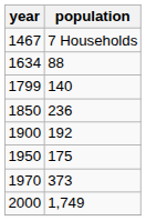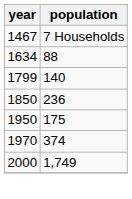 <table class="wikitable">
 <tr>
 <th>year</th>
 <th>population</th>
 </tr>
 <tr>
 <td>1467</td>
 <td>7 Households</td>
 </tr>
 <tr>
 <td>1634</td>
 <td>88</td>
 </tr>
 <tr>
 <td>1799</td>
 <td>140</td>
 </tr>
 <tr>
 <td>1850</td>
 <td>236</td>
 </tr>
 <tr>
-<td>1900</td>
-<td>192</td>
-</tr>
-<tr>
 <td>1950</td>
 <td>175</td>
 </tr>
 <tr>
 <td>1970</td>
-<td>373</td>
+<td>374</td>
 </tr>
 <tr>
 <td>2000</td>
 <td>1,749</td>
 </tr>
 <tr>
 </tr>
 </table>
